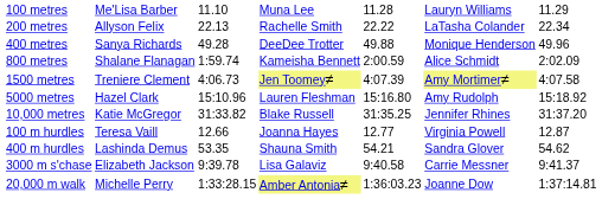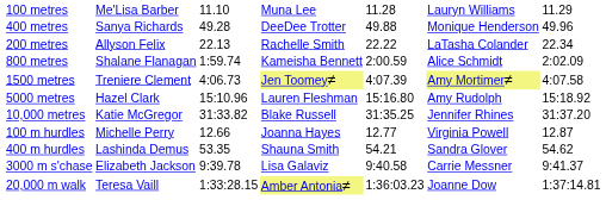 <table>
 <tr>
 <td><a href='#'>100 metres</a></td>
 <td><a href='#'>Me'Lisa Barber</a></td>
 <td>11.10</td>
 <td><a href='#'>Muna Lee</a></td>
 <td>11.28</td>
 <td><a href='#'>Lauryn Williams</a></td>
 <td>11.29</td>
 </tr>
 <tr>
+<td><a href='#'>400 metres</a></td>
+<td><a href='#'>Sanya Richards</a></td>
+<td>49.28</td>
+<td><a href='#'>DeeDee Trotter</a></td>
+<td>49.88</td>
+<td><a href='#'>Monique Henderson</a></td>
+<td>49.96</td>
+</tr>
+<tr>
 <td><a href='#'>200 metres</a></td>
 <td><a href='#'>Allyson Felix</a></td>
 <td>22.13</td>
 <td><a href='#'>Rachelle Smith</a></td>
 <td>22.22</td>
 <td><a href='#'>LaTasha Colander</a></td>
 <td>22.34</td>
-</tr>
-<tr>
-<td><a href='#'>400 metres</a></td>
-<td><a href='#'>Sanya Richards</a></td>
-<td>49.28</td>
-<td><a href='#'>DeeDee Trotter</a></td>
-<td>49.88</td>
-<td><a href='#'>Monique Henderson</a></td>
-<td>49.96</td>
 </tr>
 <tr>
 <td><a href='#'>800 metres</a></td>
 <td><a href='#'>Shalane Flanagan</a></td>
 <td>1:59.74</td>
 <td><a href='#'>Kameisha Bennett</a></td>
 <td>2:00.59</td>
 <td><a href='#'>Alice Schmidt</a></td>
 <td>2:02.09</td>
 </tr>
 <tr>
 <td><a href='#'>1500 metres</a></td>
 <td><a href='#'>Treniere Clement</a></td>
 <td>4:06.73</td>
 <td bgcolor=#F3F781><a href='#'>Jen Toomey</a><big>≠</big></td>
 <td>4:07.39</td>
 <td bgcolor=#F3F781><a href='#'>Amy Mortimer</a><big>≠</big></td>
 <td>4:07.58</td>
 </tr>
 <tr>
 <td><a href='#'>5000 metres</a></td>
 <td><a href='#'>Hazel Clark</a></td>
 <td>15:10.96</td>
 <td><a href='#'>Lauren Fleshman</a></td>
 <td>15:16.80</td>
 <td><a href='#'>Amy Rudolph</a></td>
 <td>15:18.92</td>
 </tr>
 <tr>
 <td><a href='#'>10,000 metres</a></td>
 <td><a href='#'>Katie McGregor</a></td>
 <td>31:33.82</td>
 <td><a href='#'>Blake Russell</a></td>
 <td>31:35.25</td>
 <td><a href='#'>Jennifer Rhines</a></td>
 <td>31:37.20</td>
 </tr>
 <tr>
 <td><a href='#'>100 m hurdles</a></td>
-<td><a href='#'>Teresa Vaill</a></td>
+<td><a href='#'>Michelle Perry</a></td>
 <td>12.66</td>
 <td><a href='#'>Joanna Hayes</a></td>
 <td>12.77</td>
 <td><a href='#'>Virginia Powell</a></td>
 <td>12.87</td>
 </tr>
 <tr>
 <td><a href='#'>400 m hurdles</a></td>
 <td><a href='#'>Lashinda Demus</a></td>
 <td>53.35</td>
 <td><a href='#'>Shauna Smith</a></td>
 <td>54.21</td>
 <td><a href='#'>Sandra Glover</a></td>
 <td>54.62</td>
 </tr>
 <tr>
 <td><a href='#'>3000 m s'chase</a></td>
 <td><a href='#'>Elizabeth Jackson</a></td>
 <td>9:39.78</td>
 <td><a href='#'>Lisa Galaviz</a></td>
 <td>9:40.58</td>
 <td><a href='#'>Carrie Messner</a></td>
 <td>9:41.37</td>
 </tr>
 <tr>
 <td><a href='#'>20,000 m walk</a></td>
-<td><a href='#'>Michelle Perry</a></td>
+<td><a href='#'>Teresa Vaill</a></td>
 <td>1:33:28.15 </td>
 <td bgcolor=#F3F781><a href='#'>Amber Antonia</a><big>≠</big></td>
 <td>1:36:03.23</td>
 <td><a href='#'>Joanne Dow</a></td>
 <td>1:37:14.81</td>
 </tr>
 </table>
